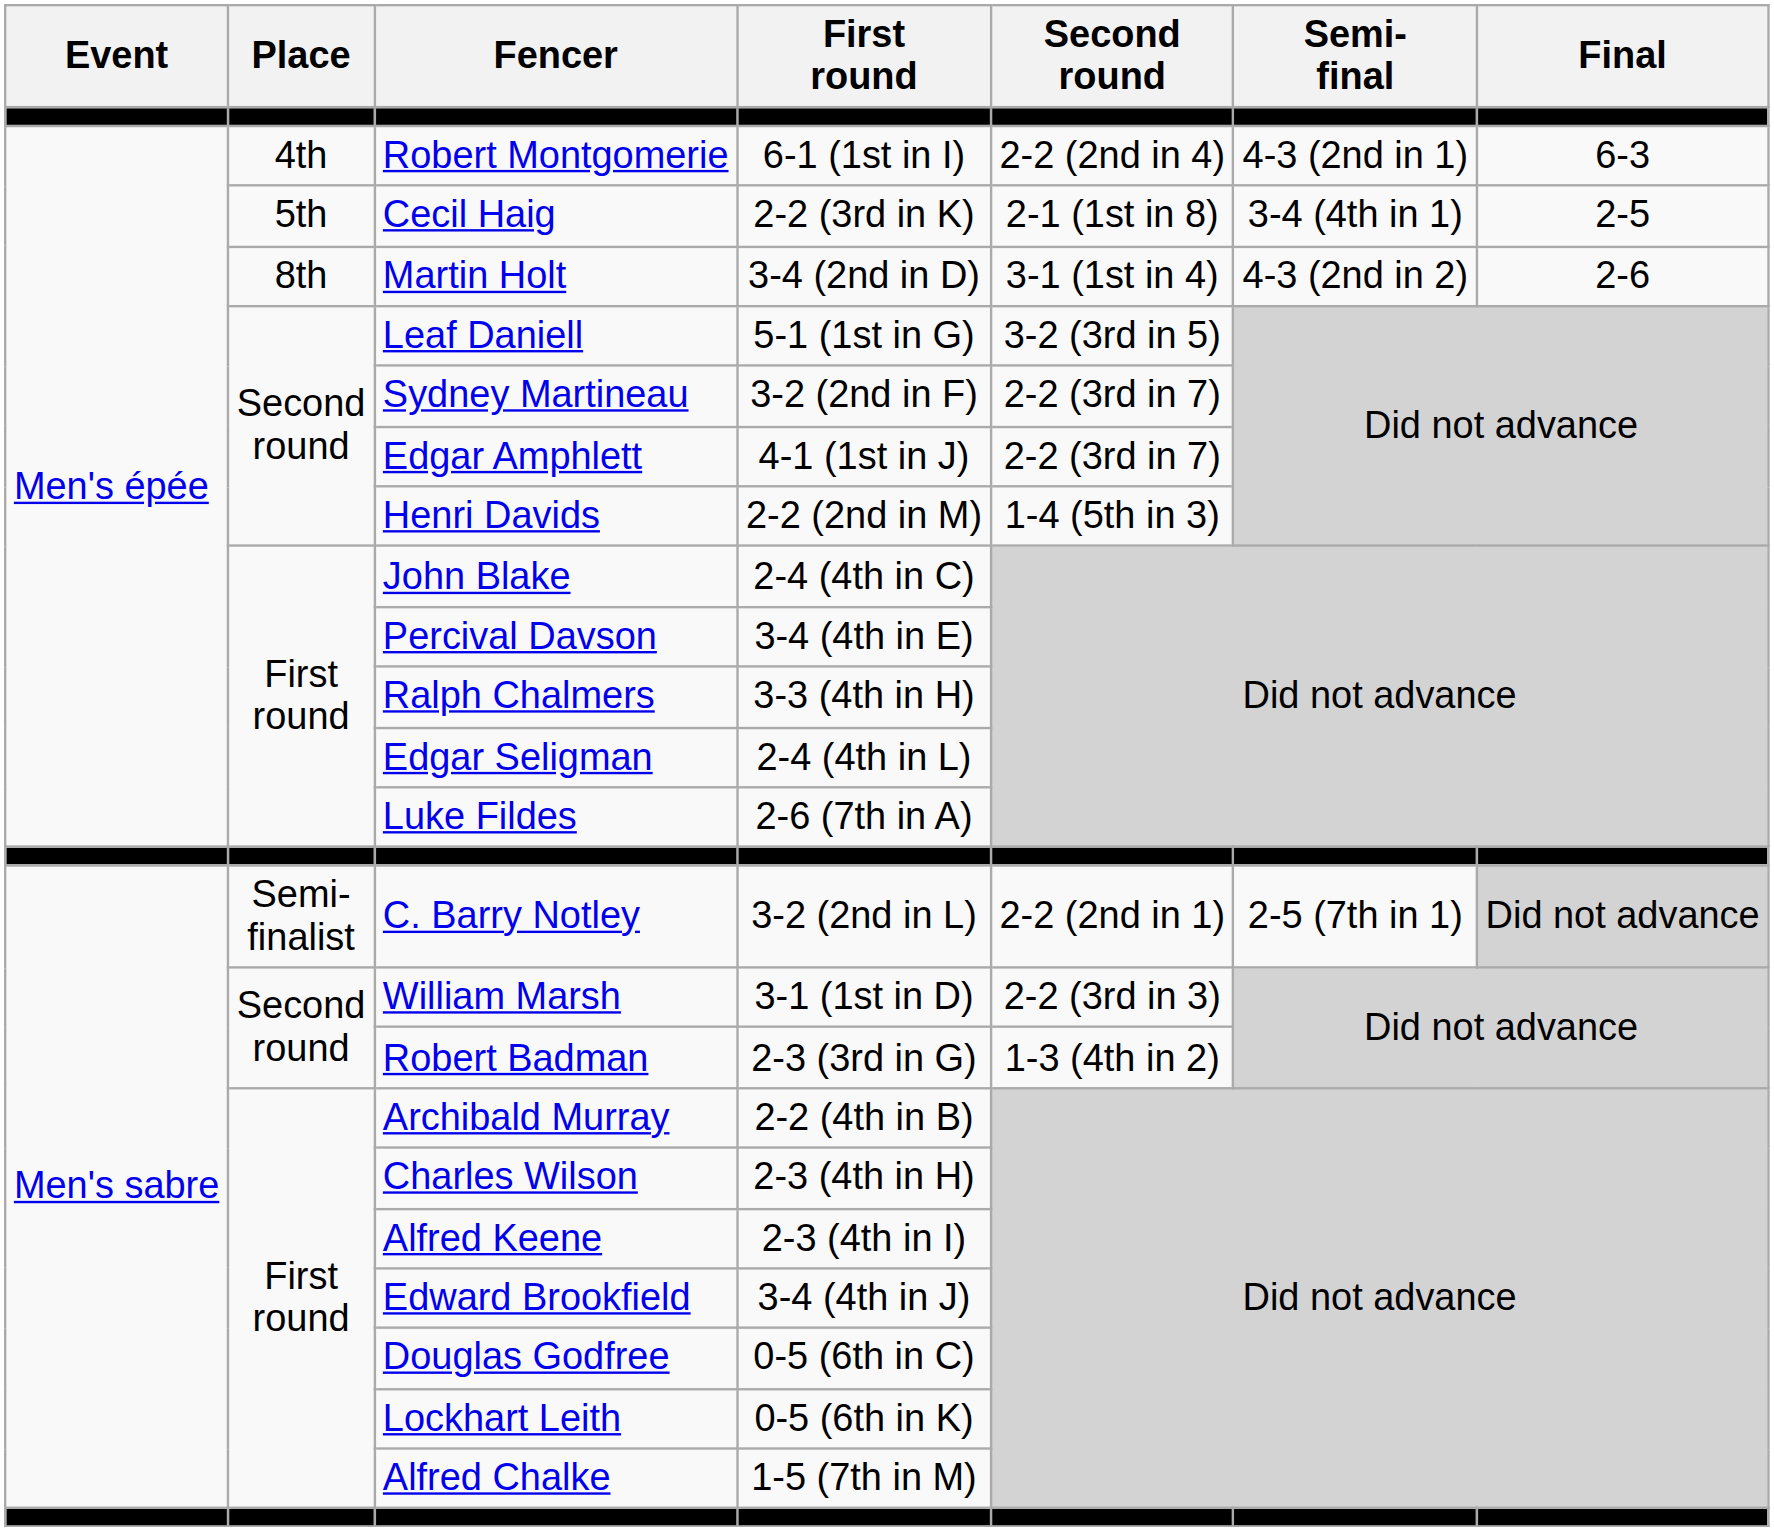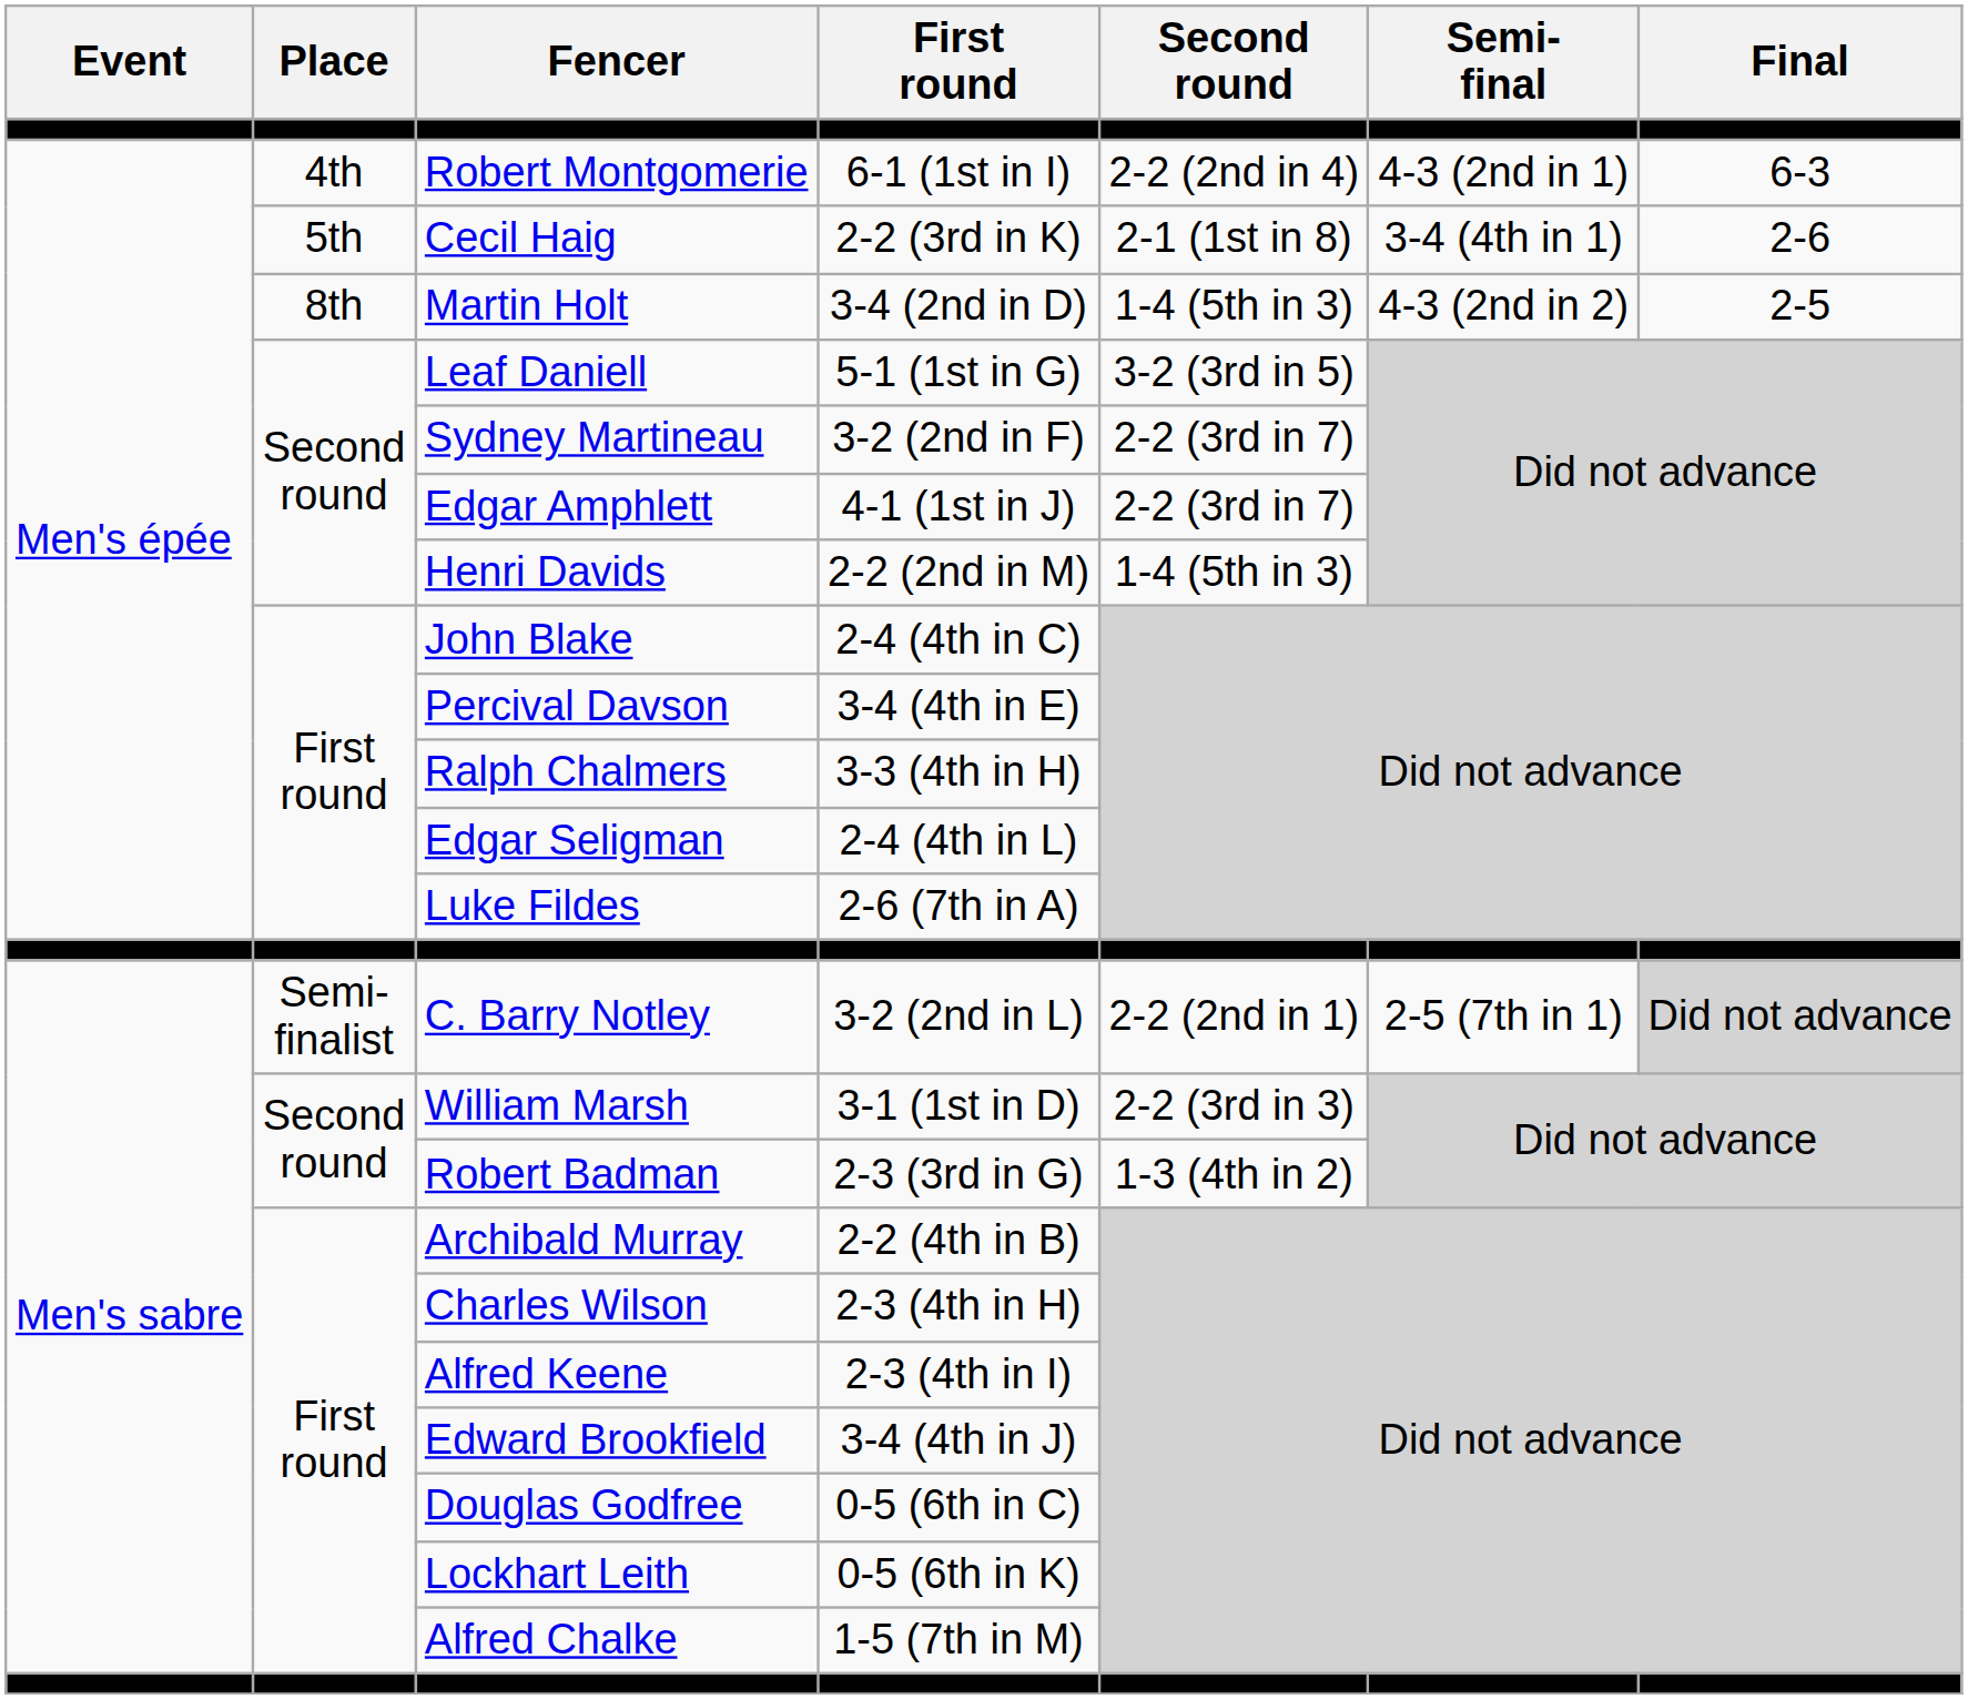 <table class=wikitable>
 <tr>
 <th>Event</th>
 <th>Place</th>
 <th>Fencer</th>
 <th>First <br> round</th>
 <th>Second <br> round</th>
 <th>Semi-<br>final</th>
 <th>Final</th>
 </tr>
 <tr bgcolor=black>
 <td></td>
 <td></td>
 <td></td>
 <td></td>
 <td></td>
 <td></td>
 <td></td>
 </tr>
 <tr align=center>
 <td rowspan=12 align=left><a href='#'>Men's épée</a></td>
 <td>4th</td>
 <td align=left><a href='#'>Robert Montgomerie</a></td>
 <td>6-1 (1st in I)</td>
 <td>2-2 (2nd in 4)</td>
 <td>4-3 (2nd in 1)</td>
 <td>6-3</td>
 </tr>
 <tr align=center>
 <td>5th</td>
 <td align=left><a href='#'>Cecil Haig</a></td>
 <td>2-2 (3rd in K)</td>
 <td>2-1 (1st in 8)</td>
 <td>3-4 (4th in 1)</td>
-<td>2-5</td>
+<td>2-6</td>
 </tr>
 <tr align=center>
 <td>8th</td>
 <td align=left><a href='#'>Martin Holt</a></td>
 <td>3-4 (2nd in D)</td>
-<td>3-1 (1st in 4)</td>
+<td>1-4 (5th in 3)</td>
 <td>4-3 (2nd in 2)</td>
-<td>2-6</td>
+<td>2-5</td>
 </tr>
 <tr align=center>
 <td rowspan=4>Second <br> round</td>
 <td align=left><a href='#'>Leaf Daniell</a></td>
 <td>5-1 (1st in G)</td>
 <td>3-2 (3rd in 5)</td>
 <td colspan=2 rowspan=4 bgcolor=lightgray>Did not advance</td>
 </tr>
 <tr align=center>
 <td align=left><a href='#'>Sydney Martineau</a></td>
 <td>3-2 (2nd in F)</td>
 <td>2-2 (3rd in 7)</td>
 </tr>
 <tr align=center>
 <td align=left><a href='#'>Edgar Amphlett</a></td>
 <td>4-1 (1st in J)</td>
 <td>2-2 (3rd in 7)</td>
 </tr>
 <tr align=center>
 <td align=left><a href='#'>Henri Davids</a></td>
 <td>2-2 (2nd in M)</td>
 <td>1-4 (5th in 3)</td>
 </tr>
 <tr align=center>
 <td rowspan=5>First <br> round</td>
 <td align=left><a href='#'>John Blake</a></td>
 <td>2-4 (4th in C)</td>
 <td colspan=3 rowspan=5 bgcolor=lightgray>Did not advance</td>
 </tr>
 <tr align=center>
 <td align=left><a href='#'>Percival Davson</a></td>
 <td>3-4 (4th in E)</td>
 </tr>
 <tr align=center>
 <td align=left><a href='#'>Ralph Chalmers</a></td>
 <td>3-3 (4th in H)</td>
 </tr>
 <tr align=center>
 <td align=left><a href='#'>Edgar Seligman</a></td>
 <td>2-4 (4th in L)</td>
 </tr>
 <tr align=center>
 <td align=left><a href='#'>Luke Fildes</a></td>
 <td>2-6 (7th in A)</td>
 </tr>
 <tr bgcolor=black>
 <td></td>
 <td></td>
 <td></td>
 <td></td>
 <td></td>
 <td></td>
 <td></td>
 </tr>
 <tr align=center>
 <td rowspan=10 align=left><a href='#'>Men's sabre</a></td>
 <td>Semi-<br>finalist</td>
 <td align=left><a href='#'>C. Barry Notley</a></td>
 <td>3-2 (2nd in L)</td>
 <td>2-2 (2nd in 1)</td>
 <td>2-5 (7th in 1)</td>
 <td bgcolor=lightgray>Did not advance</td>
 </tr>
 <tr align=center>
 <td rowspan=2>Second <br> round</td>
 <td align=left><a href='#'>William Marsh</a></td>
 <td>3-1 (1st in D)</td>
 <td>2-2 (3rd in 3)</td>
 <td rowspan=2 colspan=2 bgcolor=lightgray>Did not advance</td>
 </tr>
 <tr align=center>
 <td align=left><a href='#'>Robert Badman</a></td>
 <td>2-3 (3rd in G)</td>
 <td>1-3 (4th in 2)</td>
 </tr>
 <tr align=center>
 <td rowspan=7>First <br> round</td>
 <td align=left><a href='#'>Archibald Murray</a></td>
 <td>2-2 (4th in B)</td>
 <td rowspan=7 colspan=3 bgcolor=lightgray>Did not advance</td>
 </tr>
 <tr align=center>
 <td align=left><a href='#'>Charles Wilson</a></td>
 <td>2-3 (4th in H)</td>
 </tr>
 <tr align=center>
 <td align=left><a href='#'>Alfred Keene</a></td>
 <td>2-3 (4th in I)</td>
 </tr>
 <tr align=center>
 <td align=left><a href='#'>Edward Brookfield</a></td>
 <td>3-4 (4th in J)</td>
 </tr>
 <tr align=center>
 <td align=left><a href='#'>Douglas Godfree</a></td>
 <td>0-5 (6th in C)</td>
 </tr>
 <tr align=center>
 <td align=left><a href='#'>Lockhart Leith</a></td>
 <td>0-5 (6th in K)</td>
 </tr>
 <tr align=center>
 <td align=left><a href='#'>Alfred Chalke</a></td>
 <td>1-5 (7th in M)</td>
 </tr>
 <tr bgcolor=black>
 <td></td>
 <td></td>
 <td></td>
 <td></td>
 <td></td>
 <td></td>
 <td></td>
 </tr>
 </table>
